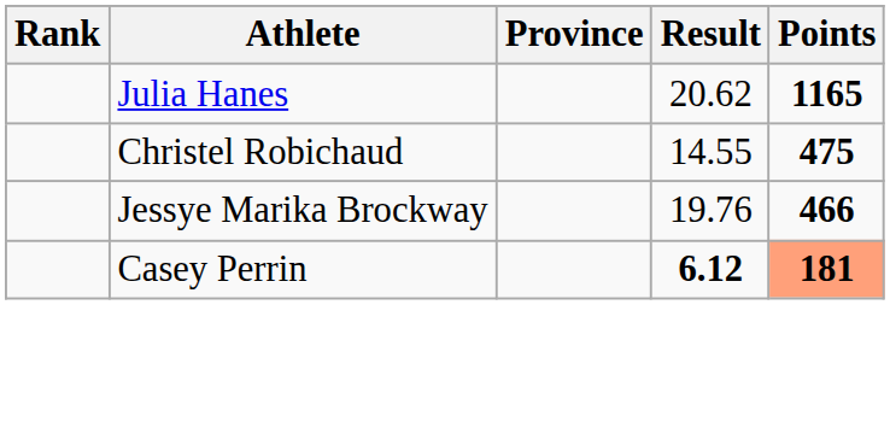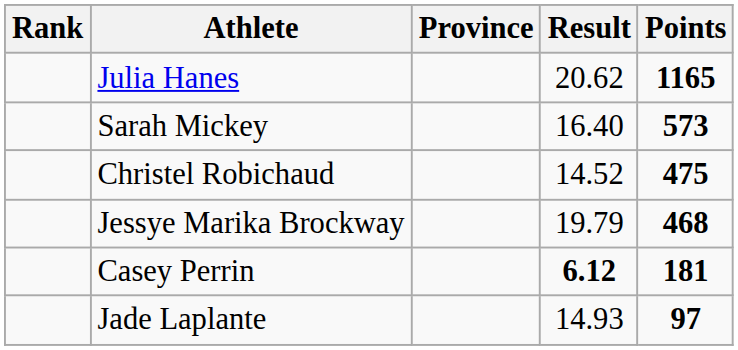 <table class="wikitable sortable" style="text-align:center">
 <tr>
 <th>Rank</th>
 <th>Athlete</th>
 <th>Province</th>
 <th>Result</th>
 <th>Points</th>
 </tr>
 <tr>
 <td></td>
 <td align=left><a href='#'>Julia Hanes</a></td>
 <td align="left"></td>
 <td>20.62</td>
 <td><strong>1165</strong></td>
 </tr>
 <tr>
 <td></td>
+<td align=left>Sarah Mickey</td>
+<td align="left"></td>
+<td>16.40</td>
+<td><strong>573</strong></td>
+</tr>
+<tr>
+<td></td>
 <td align=left>Christel Robichaud</td>
 <td align="left"></td>
-<td>14.55</td>
+<td>14.52</td>
 <td><strong>475</strong></td>
 </tr>
 <tr>
 <td></td>
 <td align=left>Jessye Marika Brockway</td>
 <td align="left"></td>
-<td>19.76</td>
-<td><strong>466</strong></td>
+<td>19.79</td>
+<td><strong>468</strong></td>
 </tr>
 <tr>
 <td></td>
 <td align=left>Casey Perrin</td>
 <td align="left"></td>
 <td><strong>6.12</strong></td>
-<td style="background: lightsalmon;"><strong>181</strong></td>
+<td><strong>181</strong></td>
+</tr>
+<tr>
+<td></td>
+<td align=left>Jade Laplante</td>
+<td align="left"></td>
+<td>14.93</td>
+<td><strong>97</strong></td>
 </tr>
 </table>
